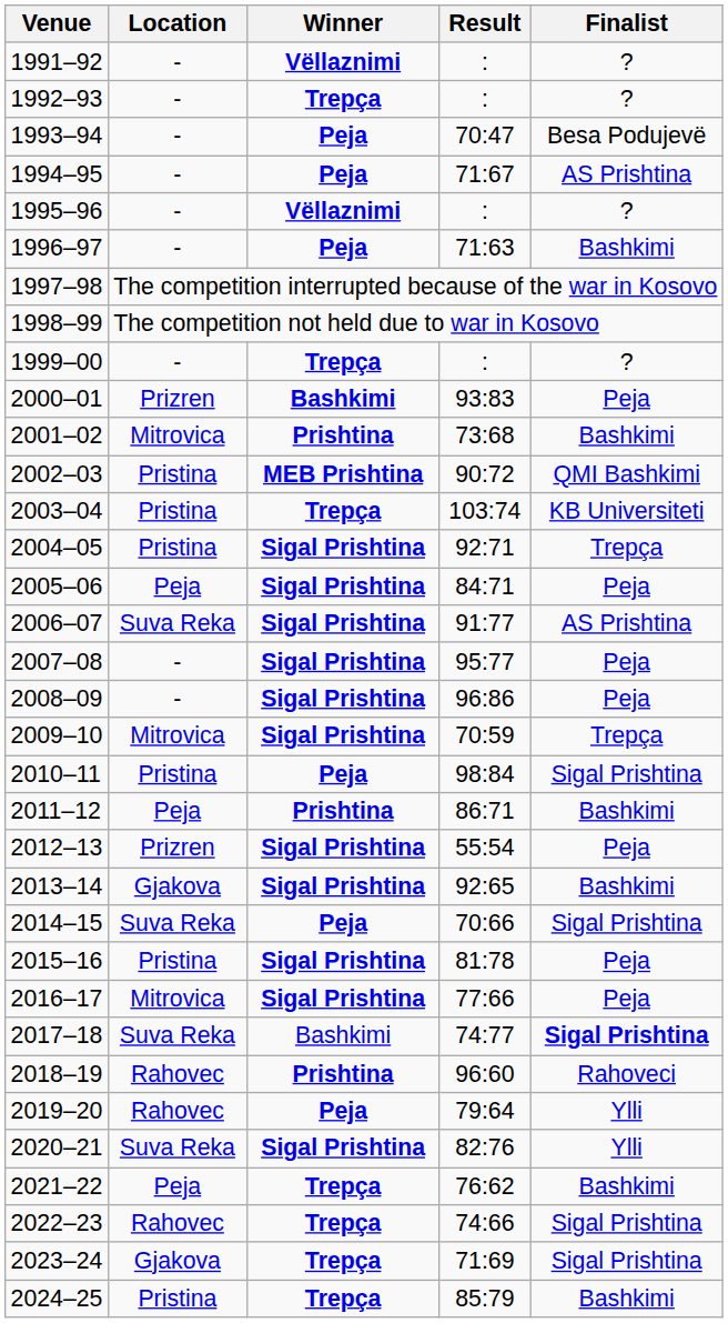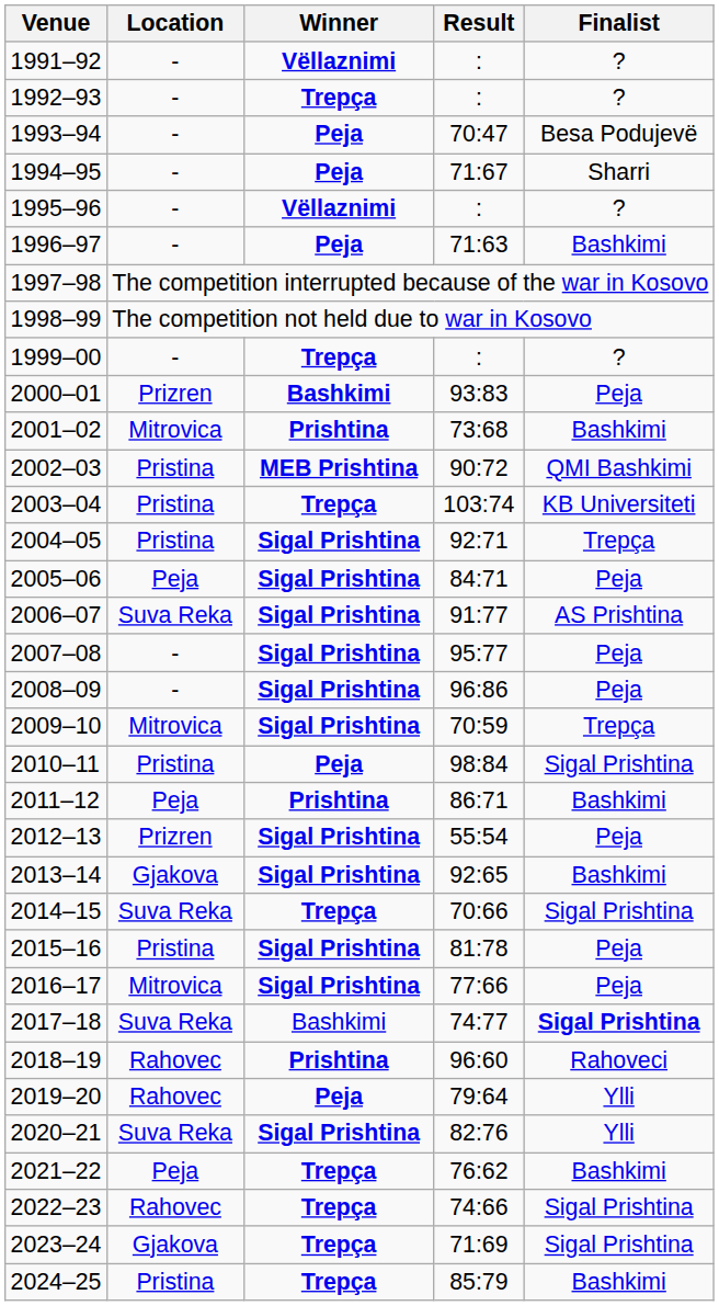 <table class="wikitable">
 <tr>
 <th>Venue</th>
 <th>Location</th>
 <th>Winner</th>
 <th>Result</th>
 <th>Finalist</th>
 </tr>
 <tr>
 <td>1991–92</td>
 <td align="center">-</td>
 <td align="center"><strong><a href='#'>Vëllaznimi</a></strong></td>
 <td align="center">:</td>
 <td align="center">?</td>
 </tr>
 <tr>
 <td>1992–93</td>
 <td align="center">-</td>
 <td align="center"><strong><a href='#'>Trepça</a></strong></td>
 <td align="center">:</td>
 <td align="center">?</td>
 </tr>
 <tr>
 <td>1993–94</td>
 <td align="center">-</td>
 <td align="center"><strong><a href='#'>Peja</a></strong></td>
 <td align="center">70:47</td>
 <td align="center">Besa Podujevë</td>
 </tr>
 <tr>
 <td>1994–95</td>
 <td align="center">-</td>
 <td align="center"><strong><a href='#'>Peja</a></strong></td>
 <td align="center">71:67</td>
-<td align="center"><a href='#'>AS Prishtina</a></td>
+<td align="center">Sharri</td>
 </tr>
 <tr>
 <td>1995–96</td>
 <td align="center">-</td>
 <td align="center"><strong><a href='#'>Vëllaznimi</a></strong></td>
 <td align="center">:</td>
 <td align="center">?</td>
 </tr>
 <tr>
 <td>1996–97</td>
 <td align="center">-</td>
 <td align="center"><strong><a href='#'>Peja</a></strong></td>
 <td align="center">71:63</td>
 <td align="center"><a href='#'>Bashkimi</a></td>
 </tr>
 <tr>
 <td>1997–98</td>
 <td colspan="4" align="left">The competition interrupted because of the <a href='#'>war in Kosovo</a></td>
 </tr>
 <tr>
 <td>1998–99</td>
 <td colspan="4" align="left">The competition not held due to <a href='#'>war in Kosovo</a></td>
 </tr>
 <tr>
 <td>1999–00</td>
 <td align="center">-</td>
 <td align="center"><strong><a href='#'>Trepça</a></strong></td>
 <td align="center">:</td>
 <td align="center">?</td>
 </tr>
 <tr>
 <td>2000–01</td>
 <td align="center"><a href='#'>Prizren</a></td>
 <td align="center"><strong><a href='#'>Bashkimi</a></strong></td>
 <td align="center">93:83</td>
 <td align="center"><a href='#'>Peja</a></td>
 </tr>
 <tr>
 <td>2001–02</td>
 <td align="center"><a href='#'>Mitrovica</a></td>
 <td align="center"><strong><a href='#'>Prishtina</a></strong></td>
 <td align="center">73:68</td>
 <td align="center"><a href='#'>Bashkimi</a></td>
 </tr>
 <tr>
 <td>2002–03</td>
 <td align="center"><a href='#'>Pristina</a></td>
 <td align="center"><strong><a href='#'>MEB Prishtina</a></strong></td>
 <td align="center">90:72</td>
 <td align="center"><a href='#'>QMI Bashkimi</a></td>
 </tr>
 <tr>
 <td>2003–04</td>
 <td align="center"><a href='#'>Pristina</a></td>
 <td align="center"><strong><a href='#'>Trepça</a></strong></td>
 <td align="center">103:74</td>
 <td align="center"><a href='#'>KB Universiteti</a></td>
 </tr>
 <tr>
 <td>2004–05</td>
 <td align="center"><a href='#'>Pristina</a></td>
 <td align="center"><strong><a href='#'>Sigal Prishtina</a></strong></td>
 <td align="center">92:71</td>
 <td align="center"><a href='#'>Trepça</a></td>
 </tr>
 <tr>
 <td>2005–06</td>
 <td align="center"><a href='#'>Peja</a></td>
 <td align="center"><strong><a href='#'>Sigal Prishtina</a></strong></td>
 <td align="center">84:71</td>
 <td align="center"><a href='#'>Peja</a></td>
 </tr>
 <tr>
 <td>2006–07</td>
 <td align="center"><a href='#'>Suva Reka</a></td>
 <td align="center"><strong><a href='#'>Sigal Prishtina</a></strong></td>
 <td align="center">91:77</td>
 <td align="center"><a href='#'>AS Prishtina</a></td>
 </tr>
 <tr>
 <td>2007–08</td>
 <td align="center">-</td>
 <td align="center"><strong><a href='#'>Sigal Prishtina</a></strong></td>
 <td align="center">95:77</td>
 <td align="center"><a href='#'>Peja</a></td>
 </tr>
 <tr>
 <td>2008–09</td>
 <td align="center">-</td>
 <td align="center"><strong><a href='#'>Sigal Prishtina</a></strong></td>
 <td align="center">96:86</td>
 <td align="center"><a href='#'>Peja</a></td>
 </tr>
 <tr>
 <td>2009–10</td>
 <td align="center"><a href='#'>Mitrovica</a></td>
 <td align="center"><strong><a href='#'>Sigal Prishtina</a></strong></td>
 <td align="center">70:59</td>
 <td align="center"><a href='#'>Trepça</a></td>
 </tr>
 <tr>
 <td>2010–11</td>
 <td align="center"><a href='#'>Pristina</a></td>
 <td align="center"><strong><a href='#'>Peja</a></strong></td>
 <td align="center">98:84</td>
 <td align="center"><a href='#'>Sigal Prishtina</a></td>
 </tr>
 <tr>
 <td>2011–12</td>
 <td align="center"><a href='#'>Peja</a></td>
 <td align="center"><strong><a href='#'>Prishtina</a></strong></td>
 <td align="center">86:71</td>
 <td align="center"><a href='#'>Bashkimi</a></td>
 </tr>
 <tr>
 <td>2012–13</td>
 <td align="center"><a href='#'>Prizren</a></td>
 <td align="center"><strong><a href='#'>Sigal Prishtina</a></strong></td>
 <td align="center">55:54</td>
 <td align="center"><a href='#'>Peja</a></td>
 </tr>
 <tr>
 <td>2013–14</td>
 <td align="center"><a href='#'>Gjakova</a></td>
 <td align="center"><strong><a href='#'>Sigal Prishtina</a></strong></td>
 <td align="center">92:65</td>
 <td align="center"><a href='#'>Bashkimi</a></td>
 </tr>
 <tr>
 <td>2014–15</td>
 <td align="center"><a href='#'>Suva Reka</a></td>
-<td align="center"><strong><a href='#'>Peja</a></strong></td>
+<td align="center"><strong><a href='#'>Trepça</a></strong></td>
 <td align="center">70:66</td>
 <td align="center"><a href='#'>Sigal Prishtina</a></td>
 </tr>
 <tr>
 <td>2015–16</td>
 <td align="center"><a href='#'>Pristina</a></td>
 <td align="center"><strong><a href='#'>Sigal Prishtina</a></strong></td>
 <td align="center">81:78</td>
 <td align="center"><a href='#'>Peja</a></td>
 </tr>
 <tr>
 <td>2016–17</td>
 <td align="center"><a href='#'>Mitrovica</a></td>
 <td align="center"><strong><a href='#'>Sigal Prishtina</a></strong></td>
 <td align="center">77:66</td>
 <td align="center"><a href='#'>Peja</a></td>
 </tr>
 <tr>
 <td>2017–18</td>
 <td align="center"><a href='#'>Suva Reka</a></td>
 <td align="center"><a href='#'>Bashkimi</a></td>
 <td align="center">74:77</td>
 <td align="center"><strong><a href='#'>Sigal Prishtina</a></strong></td>
 </tr>
 <tr>
 <td>2018–19</td>
 <td align="center"><a href='#'>Rahovec</a></td>
 <td align="center"><strong><a href='#'>Prishtina</a></strong></td>
 <td align="center">96:60</td>
 <td align="center"><a href='#'>Rahoveci</a></td>
 </tr>
 <tr>
 <td>2019–20</td>
 <td align="center"><a href='#'>Rahovec</a></td>
 <td align="center"><strong><a href='#'>Peja</a></strong></td>
 <td align="center">79:64</td>
 <td align="center"><a href='#'>Ylli</a></td>
 </tr>
 <tr>
 <td>2020–21</td>
 <td align="center"><a href='#'>Suva Reka</a></td>
 <td align="center"><strong><a href='#'>Sigal Prishtina</a></strong></td>
 <td align="center">82:76</td>
 <td align="center"><a href='#'>Ylli</a></td>
 </tr>
 <tr>
 <td>2021–22</td>
 <td align="center"><a href='#'>Peja</a></td>
 <td align="center"><strong><a href='#'>Trepça</a></strong></td>
 <td align="center">76:62</td>
 <td align="center"><a href='#'>Bashkimi</a></td>
 </tr>
 <tr>
 <td>2022–23</td>
 <td align="center"><a href='#'>Rahovec</a></td>
 <td align="center"><strong><a href='#'>Trepça</a></strong></td>
 <td align="center">74:66</td>
 <td align="center"><a href='#'>Sigal Prishtina</a></td>
 </tr>
 <tr>
 <td>2023–24</td>
 <td align="center"><a href='#'>Gjakova</a></td>
 <td align="center"><strong><a href='#'>Trepça</a></strong></td>
 <td align="center">71:69</td>
 <td align="center"><a href='#'>Sigal Prishtina</a></td>
 </tr>
 <tr>
 <td>2024–25</td>
 <td align="center"><a href='#'>Pristina</a></td>
 <td align="center"><strong><a href='#'>Trepça</a></strong></td>
 <td align="center">85:79</td>
 <td align="center"><a href='#'>Bashkimi</a></td>
 </tr>
 </table>
